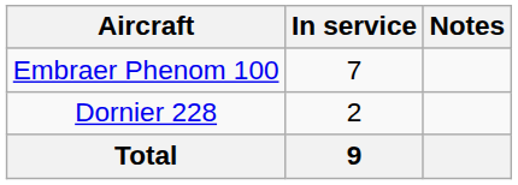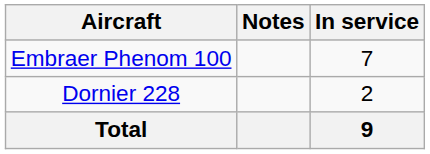 <table class="wikitable" style="margin:0.5em auto; text-align:center">
 <tr>
 <th>Aircraft</th>
+<th>Notes</th>
 <th>In service</th>
-<th>Notes</th>
 </tr>
 <tr>
 <td><a href='#'>Embraer Phenom 100</a></td>
+<td></td>
 <td>7</td>
-<td></td>
 </tr>
 <tr>
 <td><a href='#'>Dornier 228</a></td>
+<td></td>
 <td>2</td>
-<td></td>
 </tr>
 <tr>
 <th>Total</th>
+<th></th>
 <th>9</th>
-<th></th>
 </tr>
 </table>
